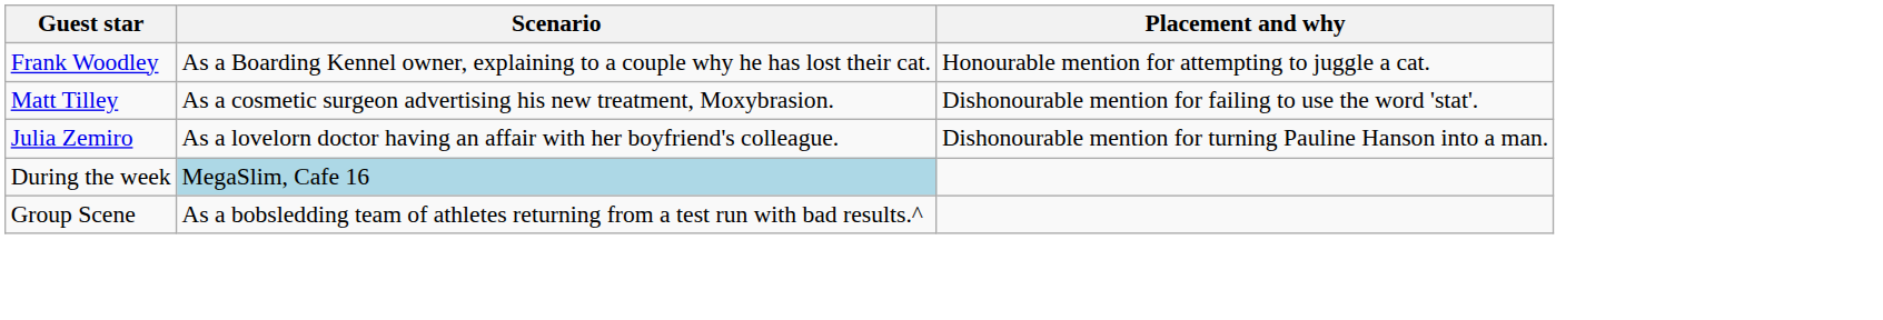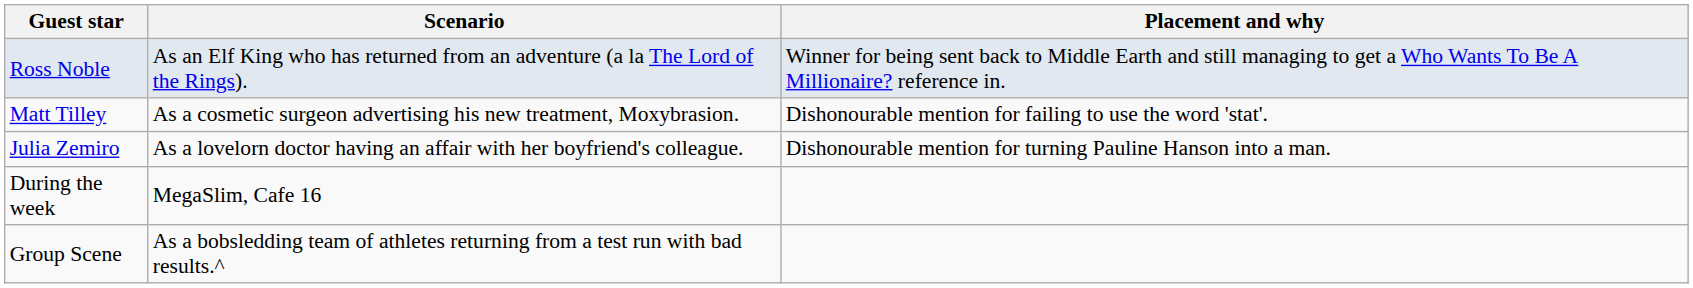 <table class="wikitable">
 <tr>
 <th>Guest star</th>
 <th>Scenario</th>
 <th>Placement and why</th>
 </tr>
-<tr>
-<td><a href='#'>Frank Woodley</a></td>
-<td>As a Boarding Kennel owner, explaining to a couple why he has lost their cat.</td>
-<td>Honourable mention for attempting to juggle a cat.</td>
+<tr style="background:#E1E8EF;">
+<td><a href='#'>Ross Noble</a></td>
+<td>As an Elf King who has returned from an adventure (a la <a href='#'>The Lord of the Rings</a>).</td>
+<td>Winner for being sent back to Middle Earth and still managing to get a <a href='#'>Who Wants To Be A Millionaire?</a> reference in.</td>
 </tr>
 <tr>
 <td><a href='#'>Matt Tilley</a></td>
 <td>As a cosmetic surgeon advertising his new treatment, Moxybrasion.</td>
 <td>Dishonourable mention for failing to use the word 'stat'.</td>
 </tr>
 <tr>
 <td><a href='#'>Julia Zemiro</a></td>
 <td>As a lovelorn doctor having an affair with her boyfriend's colleague.</td>
 <td>Dishonourable mention for turning Pauline Hanson into a man.</td>
 </tr>
 <tr>
 <td>During the week</td>
-<td style="background: lightblue;">MegaSlim, Cafe 16</td>
+<td>MegaSlim, Cafe 16</td>
 <td></td>
 </tr>
 <tr>
 <td>Group Scene</td>
 <td>As a bobsledding team of athletes returning from a test run with bad results.^</td>
 <td></td>
 </tr>
 </table>
